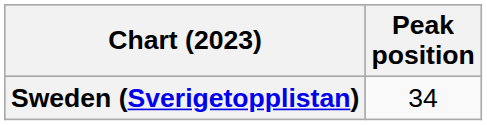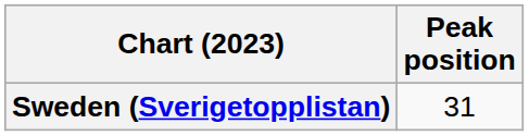 <table class="wikitable plainrowheaders" style="text-align:center">
 <tr>
 <th scope="col">Chart (2023)</th>
 <th scope="col">Peak<br>position</th>
 </tr>
 <tr>
 <th scope="row">Sweden (<a href='#'>Sverigetopplistan</a>)</th>
-<td>34</td>
+<td>31</td>
 </tr>
 </table>
